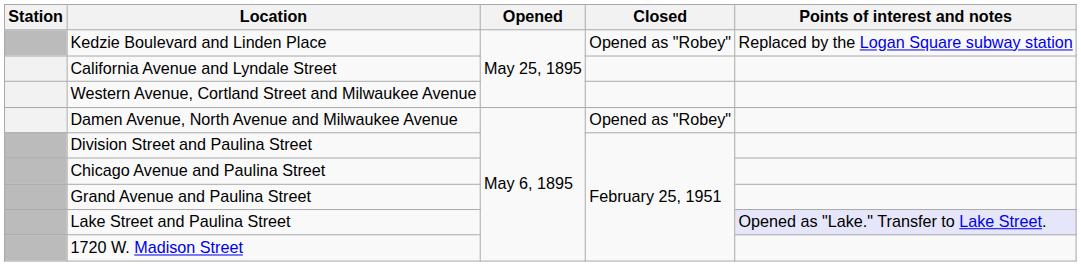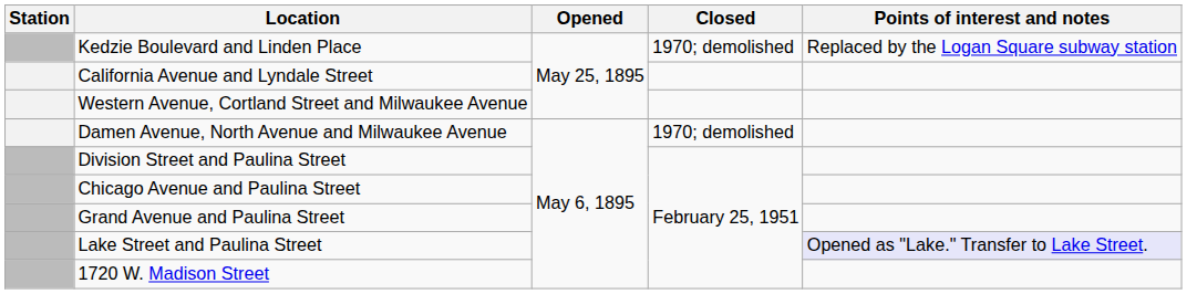 <table class="wikitable plainrowheaders" align=center>
 <tr>
 <th scope="col">Station</th>
 <th scope="col">Location</th>
 <th scope="col">Opened</th>
 <th scope="col">Closed</th>
 <th scope="col">Points of interest and notes</th>
 </tr>
 <tr>
 <th scope="row" style="background-color:#bbb;"></th>
 <td>Kedzie Boulevard and Linden Place</td>
 <td rowspan=3>May 25, 1895</td>
-<td>Opened as "Robey"</td>
+<td>1970; demolished</td>
 <td>Replaced by the <a href='#'>Logan Square subway station</a></td>
 </tr>
 <tr>
 <th scope="row"></th>
 <td>California Avenue and Lyndale Street</td>
 <td></td>
 <td></td>
 </tr>
 <tr>
 <th scope="row"></th>
 <td>Western Avenue, Cortland Street and Milwaukee Avenue</td>
 <td></td>
 <td></td>
 </tr>
 <tr>
 <th scope="row"></th>
 <td>Damen Avenue, North Avenue and Milwaukee Avenue</td>
 <td rowspan=6>May 6, 1895</td>
-<td>Opened as "Robey"</td>
+<td>1970; demolished</td>
 <td></td>
 </tr>
 <tr>
 <th scope="row"  style="background-color:#bbb;"></th>
 <td>Division Street and Paulina Street</td>
 <td rowspan=5>February 25, 1951</td>
 <td></td>
 </tr>
 <tr>
 <th scope="row"  style="background-color:#bbb;"></th>
 <td>Chicago Avenue and Paulina Street</td>
 <td></td>
 </tr>
 <tr>
 <th scope="row"  style="background-color:#bbb;"></th>
 <td>Grand Avenue and Paulina Street</td>
 <td></td>
 </tr>
 <tr>
 <th scope="row" style="background-color:#bbb;"></th>
 <td>Lake Street and Paulina Street</td>
 <td style="background: lavender;">Opened as "Lake." Transfer to <a href='#'>Lake Street</a>.</td>
 </tr>
 <tr>
 <th scope="row" style="background-color:#bbb;"></th>
 <td>1720 W. <a href='#'>Madison Street</a></td>
 <td></td>
 </tr>
 </table>
